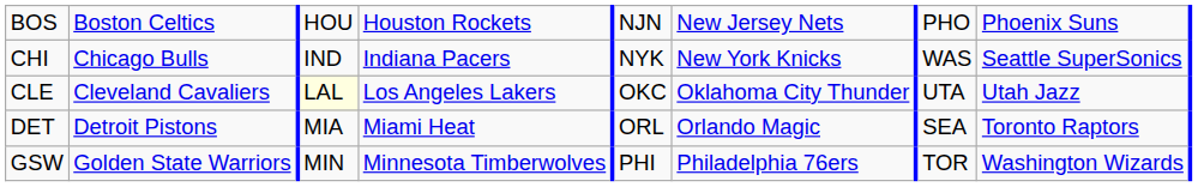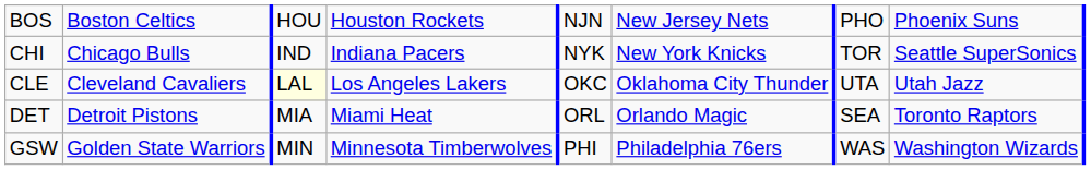 <table class="wikitable" align=center>
 <tr>
 <td>BOS</td>
 <td style="border-right: solid blue"><a href='#'>Boston Celtics</a></td>
 <td>HOU</td>
 <td style="border-right: solid blue"><a href='#'>Houston Rockets</a></td>
 <td>NJN</td>
 <td style="border-right: solid blue"><a href='#'>New Jersey Nets</a></td>
 <td>PHO</td>
 <td style="border-right: solid blue"><a href='#'>Phoenix Suns</a></td>
 </tr>
 <tr>
 <td>CHI</td>
 <td style="border-right: solid blue"><a href='#'>Chicago Bulls</a></td>
 <td>IND</td>
 <td style="border-right: solid blue"><a href='#'>Indiana Pacers</a></td>
 <td>NYK</td>
 <td style="border-right: solid blue"><a href='#'>New York Knicks</a></td>
-<td>WAS</td>
+<td>TOR</td>
 <td style="border-right: solid blue"><a href='#'>Seattle SuperSonics</a></td>
 </tr>
 <tr>
 <td>CLE</td>
 <td style="border-right: solid blue"><a href='#'>Cleveland Cavaliers</a></td>
 <td style="background: lightyellow;">LAL</td>
 <td style="border-right: solid blue"><a href='#'>Los Angeles Lakers</a></td>
 <td>OKC</td>
 <td style="border-right: solid blue"><a href='#'>Oklahoma City Thunder</a></td>
 <td>UTA</td>
 <td style="border-right: solid blue"><a href='#'>Utah Jazz</a></td>
 </tr>
 <tr>
 <td>DET</td>
 <td style="border-right: solid blue"><a href='#'>Detroit Pistons</a></td>
 <td>MIA</td>
 <td style="border-right: solid blue"><a href='#'>Miami Heat</a></td>
 <td>ORL</td>
 <td style="border-right: solid blue"><a href='#'>Orlando Magic</a></td>
 <td>SEA</td>
 <td style="border-right: solid blue"><a href='#'>Toronto Raptors</a></td>
 </tr>
 <tr>
 <td>GSW</td>
 <td style="border-right: solid blue"><a href='#'>Golden State Warriors</a></td>
 <td>MIN</td>
 <td style="border-right: solid blue"><a href='#'>Minnesota Timberwolves</a></td>
 <td>PHI</td>
 <td style="border-right: solid blue"><a href='#'>Philadelphia 76ers</a></td>
-<td>TOR</td>
+<td>WAS</td>
 <td style="border-right: solid blue"><a href='#'>Washington Wizards</a></td>
 </tr>
 </table>
